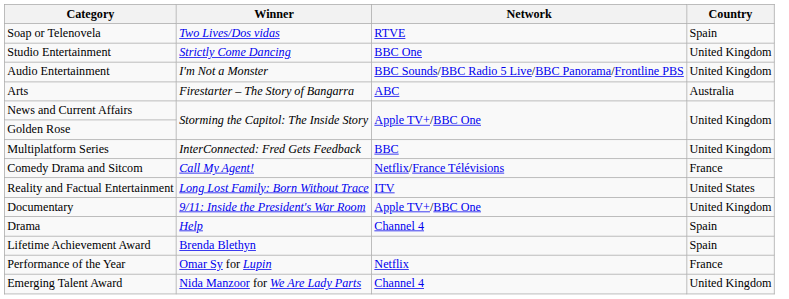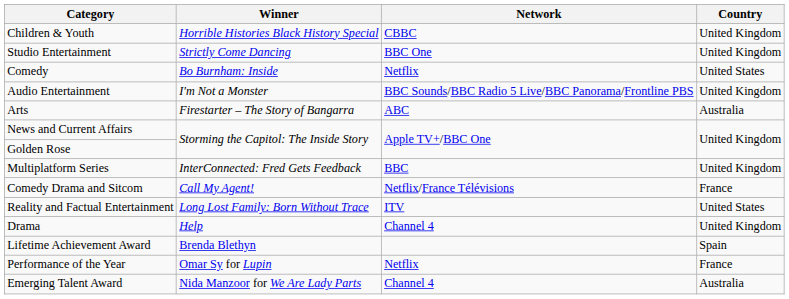 <table class="wikitable">
 <tr>
 <th>Category</th>
 <th>Winner</th>
 <th>Network</th>
 <th>Country</th>
 </tr>
 <tr>
-<td>Soap or Telenovela</td>
-<td><em><a href='#'>Two Lives/Dos vidas</a></em></td>
-<td><a href='#'>RTVE</a></td>
-<td>Spain</td>
+<td>Children & Youth</td>
+<td><em><a href='#'>Horrible Histories Black History Special</a></em></td>
+<td><a href='#'>CBBC</a></td>
+<td>United Kingdom</td>
 </tr>
 <tr>
 <td>Studio Entertainment</td>
 <td><em><a href='#'>Strictly Come Dancing</a></em></td>
 <td><a href='#'>BBC One</a></td>
 <td>United Kingdom</td>
+</tr>
+<tr>
+<td>Comedy</td>
+<td><em><a href='#'>Bo Burnham: Inside</a></em></td>
+<td><a href='#'>Netflix</a></td>
+<td>United States</td>
 </tr>
 <tr>
 <td>Audio Entertainment</td>
 <td><em>I'm Not a Monster</em></td>
 <td><a href='#'>BBC Sounds</a>/<a href='#'>BBC Radio 5 Live</a>/<a href='#'>BBC Panorama</a>/<a href='#'>Frontline PBS</a></td>
 <td>United Kingdom</td>
 </tr>
 <tr>
 <td>Arts</td>
 <td><em>Firestarter – The Story of Bangarra</em></td>
 <td><a href='#'>ABC</a></td>
 <td>Australia</td>
 </tr>
 <tr>
 <td>News and Current Affairs</td>
 <td rowspan="2"><em>Storming the Capitol: The Inside Story</em></td>
 <td rowspan="2"><a href='#'>Apple TV+</a>/<a href='#'>BBC One</a></td>
 <td rowspan="2">United Kingdom</td>
 </tr>
 <tr>
 <td>Golden Rose</td>
 </tr>
 <tr>
 <td>Multiplatform Series</td>
 <td><em>InterConnected: Fred Gets Feedback</em></td>
 <td><a href='#'>BBC</a></td>
 <td>United Kingdom</td>
 </tr>
 <tr>
 <td>Comedy Drama and Sitcom</td>
 <td><em><a href='#'>Call My Agent!</a></em></td>
 <td><a href='#'>Netflix</a>/<a href='#'>France Télévisions</a></td>
 <td>France</td>
 </tr>
 <tr>
 <td>Reality and Factual Entertainment</td>
 <td><em><a href='#'>Long Lost Family: Born Without Trace</a></em></td>
 <td><a href='#'>ITV</a></td>
 <td>United States</td>
 </tr>
 <tr>
-<td>Documentary</td>
-<td><em><a href='#'>9/11: Inside the President's War Room</a></em></td>
-<td><a href='#'>Apple TV+</a>/<a href='#'>BBC One</a></td>
-<td>United Kingdom</td>
-</tr>
-<tr>
 <td>Drama</td>
 <td><em><a href='#'>Help</a></em></td>
 <td><a href='#'>Channel 4</a></td>
-<td>Spain</td>
+<td>United Kingdom</td>
 </tr>
 <tr>
 <td>Lifetime Achievement Award</td>
 <td><a href='#'>Brenda Blethyn</a></td>
 <td></td>
 <td>Spain</td>
 </tr>
 <tr>
 <td>Performance of the Year</td>
 <td><a href='#'>Omar Sy</a> for <em><a href='#'>Lupin</a></em></td>
 <td><a href='#'>Netflix</a></td>
 <td>France</td>
 </tr>
 <tr>
 <td>Emerging Talent Award</td>
 <td><a href='#'>Nida Manzoor</a> for <em><a href='#'>We Are Lady Parts</a></em></td>
 <td><a href='#'>Channel 4</a></td>
-<td>United Kingdom</td>
+<td>Australia</td>
 </tr>
 </table>
